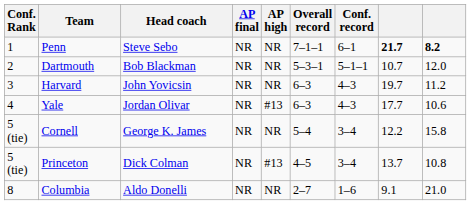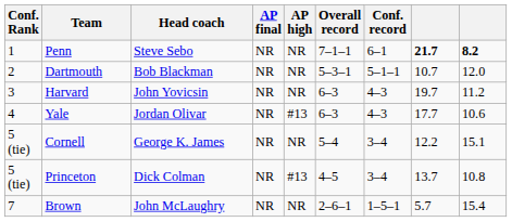 <table class="sortable wikitable">
 <tr>
 <th width="25">Conf. Rank</th>
 <th width="100">Team</th>
 <th width="140">Head coach</th>
 <th width="25"><a href='#'>AP</a> final</th>
 <th width="25">AP high</th>
 <th width="50">Overall record</th>
 <th width="50">Conf. record</th>
 <th width="50"></th>
 <th width="50"></th>
 </tr>
 <tr align="left" bgcolor="">
 <td>1</td>
 <td><a href='#'>Penn</a></td>
 <td><a href='#'>Steve Sebo</a></td>
 <td>NR</td>
 <td>NR</td>
 <td>7–1–1</td>
 <td>6–1</td>
 <td><strong>21.7</strong></td>
 <td><strong>8.2</strong></td>
 </tr>
 <tr align="left" bgcolor="">
 <td>2</td>
 <td><a href='#'>Dartmouth</a></td>
 <td><a href='#'>Bob Blackman</a></td>
 <td>NR</td>
 <td>NR</td>
 <td>5–3–1</td>
 <td>5–1–1</td>
 <td>10.7</td>
 <td>12.0</td>
 </tr>
 <tr align="left" bgcolor="">
 <td>3</td>
 <td><a href='#'>Harvard</a></td>
 <td><a href='#'>John Yovicsin</a></td>
 <td>NR</td>
 <td>NR</td>
 <td>6–3</td>
 <td>4–3</td>
 <td>19.7</td>
 <td>11.2</td>
 </tr>
 <tr align="left" bgcolor="">
 <td>4</td>
 <td><a href='#'>Yale</a></td>
 <td><a href='#'>Jordan Olivar</a></td>
 <td>NR</td>
 <td>#13</td>
 <td>6–3</td>
 <td>4–3</td>
 <td>17.7</td>
 <td>10.6</td>
 </tr>
 <tr align="left" bgcolor="">
 <td>5 (tie)</td>
 <td><a href='#'>Cornell</a></td>
 <td><a href='#'>George K. James</a></td>
 <td>NR</td>
 <td>NR</td>
 <td>5–4</td>
 <td>3–4</td>
 <td>12.2</td>
-<td>15.8</td>
+<td>15.1</td>
 </tr>
 <tr align="left" bgcolor="">
 <td>5 (tie)</td>
 <td><a href='#'>Princeton</a></td>
 <td><a href='#'>Dick Colman</a></td>
 <td>NR</td>
 <td>#13</td>
 <td>4–5</td>
 <td>3–4</td>
 <td>13.7</td>
 <td>10.8</td>
 </tr>
 <tr align="left" bgcolor="">
-<td>8</td>
-<td><a href='#'>Columbia</a></td>
-<td><a href='#'>Aldo Donelli</a></td>
+<td>7</td>
+<td><a href='#'>Brown</a></td>
+<td><a href='#'>John McLaughry</a></td>
 <td>NR</td>
 <td>NR</td>
-<td>2–7</td>
-<td>1–6</td>
-<td>9.1</td>
-<td>21.0</td>
+<td>2–6–1</td>
+<td>1–5–1</td>
+<td>5.7</td>
+<td>15.4</td>
 </tr>
 </table>
